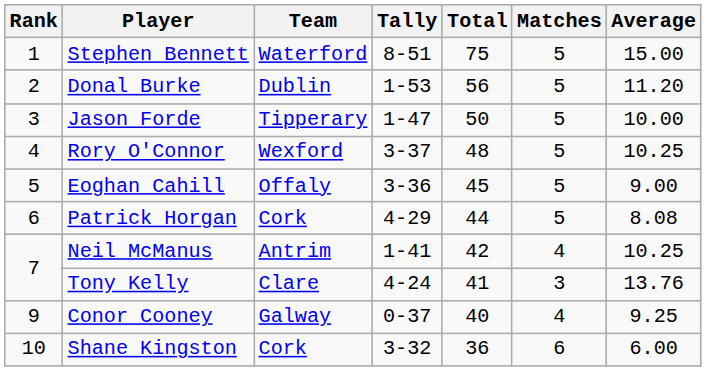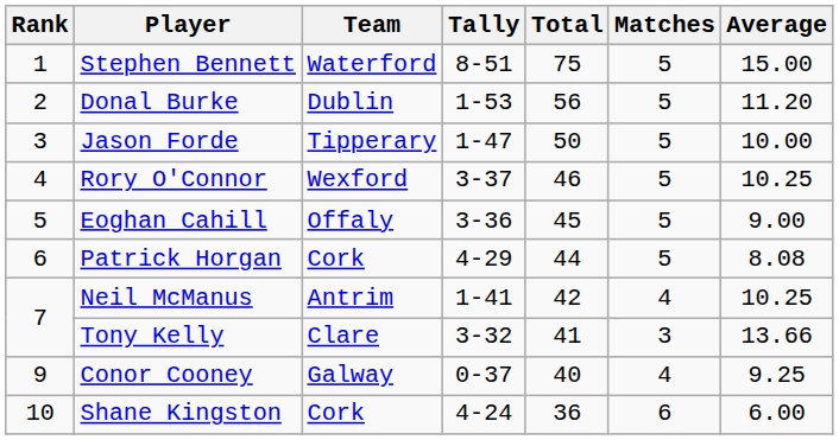 <table class="wikitable sortable">
 <tr>
 <th>Rank</th>
 <th>Player</th>
 <th>Team</th>
 <th>Tally</th>
 <th>Total</th>
 <th>Matches</th>
 <th>Average</th>
 </tr>
 <tr>
 <td rowspan="1" style="text-align:center;">1</td>
 <td><a href='#'>Stephen Bennett</a></td>
 <td><a href='#'>Waterford</a></td>
 <td align=center>8-51</td>
 <td align=center>75</td>
 <td align=center>5</td>
 <td align=center>15.00</td>
 </tr>
 <tr>
 <td rowspan="1" style="text-align:center;">2</td>
 <td><a href='#'>Donal Burke</a></td>
 <td><a href='#'>Dublin</a></td>
 <td align=center>1-53</td>
 <td align=center>56</td>
 <td align=center>5</td>
 <td align=center>11.20</td>
 </tr>
 <tr>
 <td rowspan="1" style="text-align:center;">3</td>
 <td><a href='#'>Jason Forde</a></td>
 <td><a href='#'>Tipperary</a></td>
 <td align=center>1-47</td>
 <td align=center>50</td>
 <td align=center>5</td>
 <td align=center>10.00</td>
 </tr>
 <tr>
 <td rowspan="1" style="text-align:center;">4</td>
 <td><a href='#'>Rory O'Connor</a></td>
 <td><a href='#'>Wexford</a></td>
 <td align=center>3-37</td>
-<td align=center>48</td>
+<td align=center>46</td>
 <td align=center>5</td>
 <td align=center>10.25</td>
 </tr>
 <tr>
 <td rowspan="1" style="text-align:center;">5</td>
 <td><a href='#'>Eoghan Cahill</a></td>
 <td><a href='#'>Offaly</a></td>
 <td align=center>3-36</td>
 <td align=center>45</td>
 <td align=center>5</td>
 <td align=center>9.00</td>
 </tr>
 <tr>
 <td rowspan="1" style="text-align:center;">6</td>
 <td><a href='#'>Patrick Horgan</a></td>
 <td><a href='#'>Cork</a></td>
 <td align=center>4-29</td>
 <td align=center>44</td>
 <td align=center>5</td>
 <td align=center>8.08</td>
 </tr>
 <tr>
 <td rowspan="2" style="text-align:center;">7</td>
 <td><a href='#'>Neil McManus</a></td>
 <td><a href='#'>Antrim</a></td>
 <td align=center>1-41</td>
 <td align=center>42</td>
 <td align=center>4</td>
 <td align=center>10.25</td>
 </tr>
 <tr>
 <td><a href='#'>Tony Kelly</a></td>
 <td><a href='#'>Clare</a></td>
-<td align=center>4-24</td>
+<td align=center>3-32</td>
 <td align=center>41</td>
 <td align=center>3</td>
-<td align=center>13.76</td>
+<td align=center>13.66</td>
 </tr>
 <tr>
 <td rowspan="1" style="text-align:center;">9</td>
 <td><a href='#'>Conor Cooney</a></td>
 <td><a href='#'>Galway</a></td>
 <td align=center>0-37</td>
 <td align=center>40</td>
 <td align=center>4</td>
 <td align=center>9.25</td>
 </tr>
 <tr>
 <td rowspan="1" style="text-align:center;">10</td>
 <td><a href='#'>Shane Kingston</a></td>
 <td><a href='#'>Cork</a></td>
-<td align=center>3-32</td>
+<td align=center>4-24</td>
 <td align=center>36</td>
 <td align=center>6</td>
 <td align=center>6.00</td>
 </tr>
 </table>
